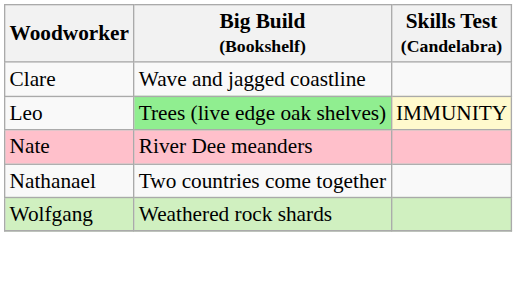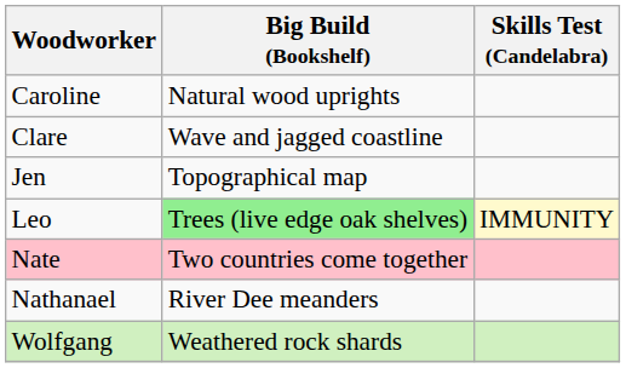 <table class="wikitable" style="text-align:center;">
 <tr>
 <th>Woodworker</th>
 <th>Big Build<br><small>(Bookshelf)</small></th>
 <th>Skills Test<br><small>(Candelabra)</small></th>
 </tr>
 <tr>
+<td align="left">Caroline</td>
+<td align="left">Natural wood uprights</td>
+<td></td>
+</tr>
+<tr>
 <td align="left">Clare</td>
 <td align="left">Wave and jagged coastline</td>
+<td></td>
+</tr>
+<tr>
+<td align="left">Jen</td>
+<td align="left">Topographical map</td>
 <td></td>
 </tr>
 <tr>
 <td align="left">Leo</td>
 <td align="left" style="background: lightgreen;">Trees (live edge oak shelves)</td>
 <td colspan="1" style="background:lemonchiffon;">IMMUNITY</td>
 </tr>
 <tr style="background:Pink;">
 <td align="left">Nate</td>
-<td align="left">River Dee meanders</td>
+<td align="left">Two countries come together</td>
 <td></td>
 </tr>
 <tr>
 <td align="left">Nathanael</td>
-<td align="left">Two countries come together</td>
+<td align="left">River Dee meanders</td>
 <td></td>
 </tr>
 <tr style="background:#d0f0c0;">
 <td align="left">Wolfgang</td>
 <td align="left">Weathered rock shards</td>
 <td></td>
 </tr>
 <tr>
 </tr>
 </table>
